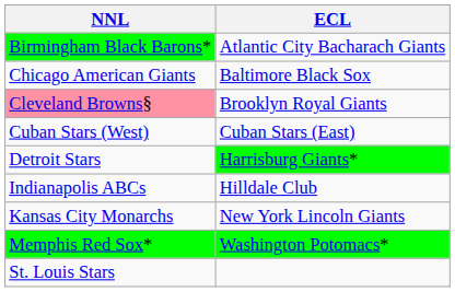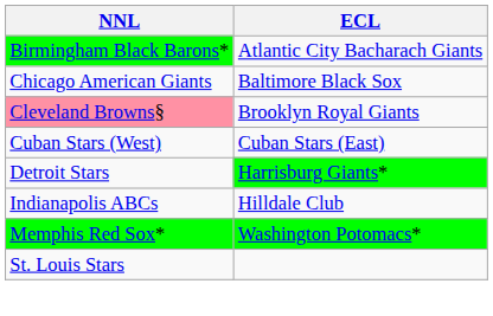 <table class="wikitable" style="font-size:100%;line-height:1.1;">
 <tr>
 <th><a href='#'>NNL</a></th>
 <th><a href='#'>ECL</a></th>
 </tr>
 <tr>
 <td style="background-color: #00FF00;"><a href='#'>Birmingham Black Barons</a>*</td>
 <td><a href='#'>Atlantic City Bacharach Giants</a></td>
 </tr>
 <tr>
 <td><a href='#'>Chicago American Giants</a></td>
 <td><a href='#'>Baltimore Black Sox</a></td>
 </tr>
 <tr>
 <td style="background-color: #FF91A4;"><a href='#'>Cleveland Browns</a>§</td>
 <td><a href='#'>Brooklyn Royal Giants</a></td>
 </tr>
 <tr>
 <td><a href='#'>Cuban Stars (West)</a></td>
 <td><a href='#'>Cuban Stars (East)</a></td>
 </tr>
 <tr>
 <td><a href='#'>Detroit Stars</a></td>
 <td style="background-color: #00FF00;"><a href='#'>Harrisburg Giants</a>*</td>
 </tr>
 <tr>
 <td><a href='#'>Indianapolis ABCs</a></td>
 <td><a href='#'>Hilldale Club</a></td>
 </tr>
 <tr>
-<td><a href='#'>Kansas City Monarchs</a></td>
-<td><a href='#'>New York Lincoln Giants</a></td>
-</tr>
-<tr>
 <td style="background-color: #00FF00;"><a href='#'>Memphis Red Sox</a>*</td>
 <td style="background-color: #00FF00;"><a href='#'>Washington Potomacs</a>*</td>
 </tr>
 <tr>
 <td><a href='#'>St. Louis Stars</a></td>
 <td></td>
 </tr>
 </table>
